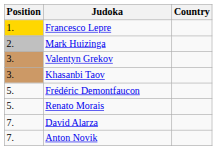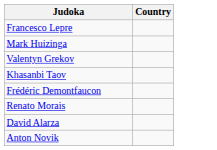 <table class=wikitable>
 <tr>
-<th width=10>Position</th>
 <th width=200>Judoka</th>
 <th width=10>Country</th>
 </tr>
 <tr>
-<td bgcolor=gold>1.</td>
 <td><a href='#'>Francesco Lepre</a></td>
 <td></td>
 </tr>
 <tr>
-<td bgcolor="silver">2.</td>
 <td><a href='#'>Mark Huizinga</a></td>
 <td></td>
 </tr>
 <tr>
-<td bgcolor="CC9966">3.</td>
 <td><a href='#'>Valentyn Grekov</a></td>
 <td></td>
 </tr>
 <tr>
-<td bgcolor="CC9966">3.</td>
 <td><a href='#'>Khasanbi Taov</a></td>
 <td></td>
 </tr>
 <tr>
-<td>5.</td>
 <td><a href='#'>Frédéric Demontfaucon</a></td>
 <td></td>
 </tr>
 <tr>
-<td>5.</td>
 <td><a href='#'>Renato Morais</a></td>
 <td></td>
 </tr>
 <tr>
-<td>7.</td>
 <td><a href='#'>David Alarza</a></td>
 <td></td>
 </tr>
 <tr>
-<td>7.</td>
 <td><a href='#'>Anton Novik</a></td>
 <td></td>
 </tr>
 </table>
